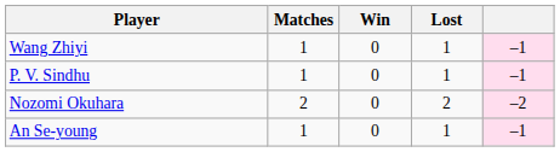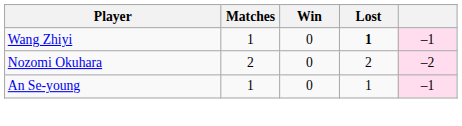 <table class=wikitable style="text-align:center; font-size:small">
 <tr>
 <th width="200">Player</th>
 <th width="50">Matches</th>
 <th width="50">Win</th>
 <th width="50">Lost</th>
 <th width="50"></th>
 </tr>
 <tr>
 <td align="left"> <a href='#'>Wang Zhiyi</a></td>
 <td>1</td>
 <td>0</td>
-<td>1</td>
-<td bgcolor="#ffddee">–1</td>
-</tr>
-<tr>
-<td align="left"> <a href='#'>P. V. Sindhu</a></td>
-<td>1</td>
-<td>0</td>
-<td>1</td>
+<td><strong>1</strong></td>
 <td bgcolor="#ffddee">–1</td>
 </tr>
 <tr>
 <td align="left"> <a href='#'>Nozomi Okuhara</a></td>
 <td>2</td>
 <td>0</td>
 <td>2</td>
 <td bgcolor="#ffddee">–2</td>
 </tr>
 <tr>
 <td align="left"> <a href='#'>An Se-young</a></td>
 <td>1</td>
 <td>0</td>
 <td>1</td>
 <td bgcolor="#ffddee">–1</td>
 </tr>
 </table>
